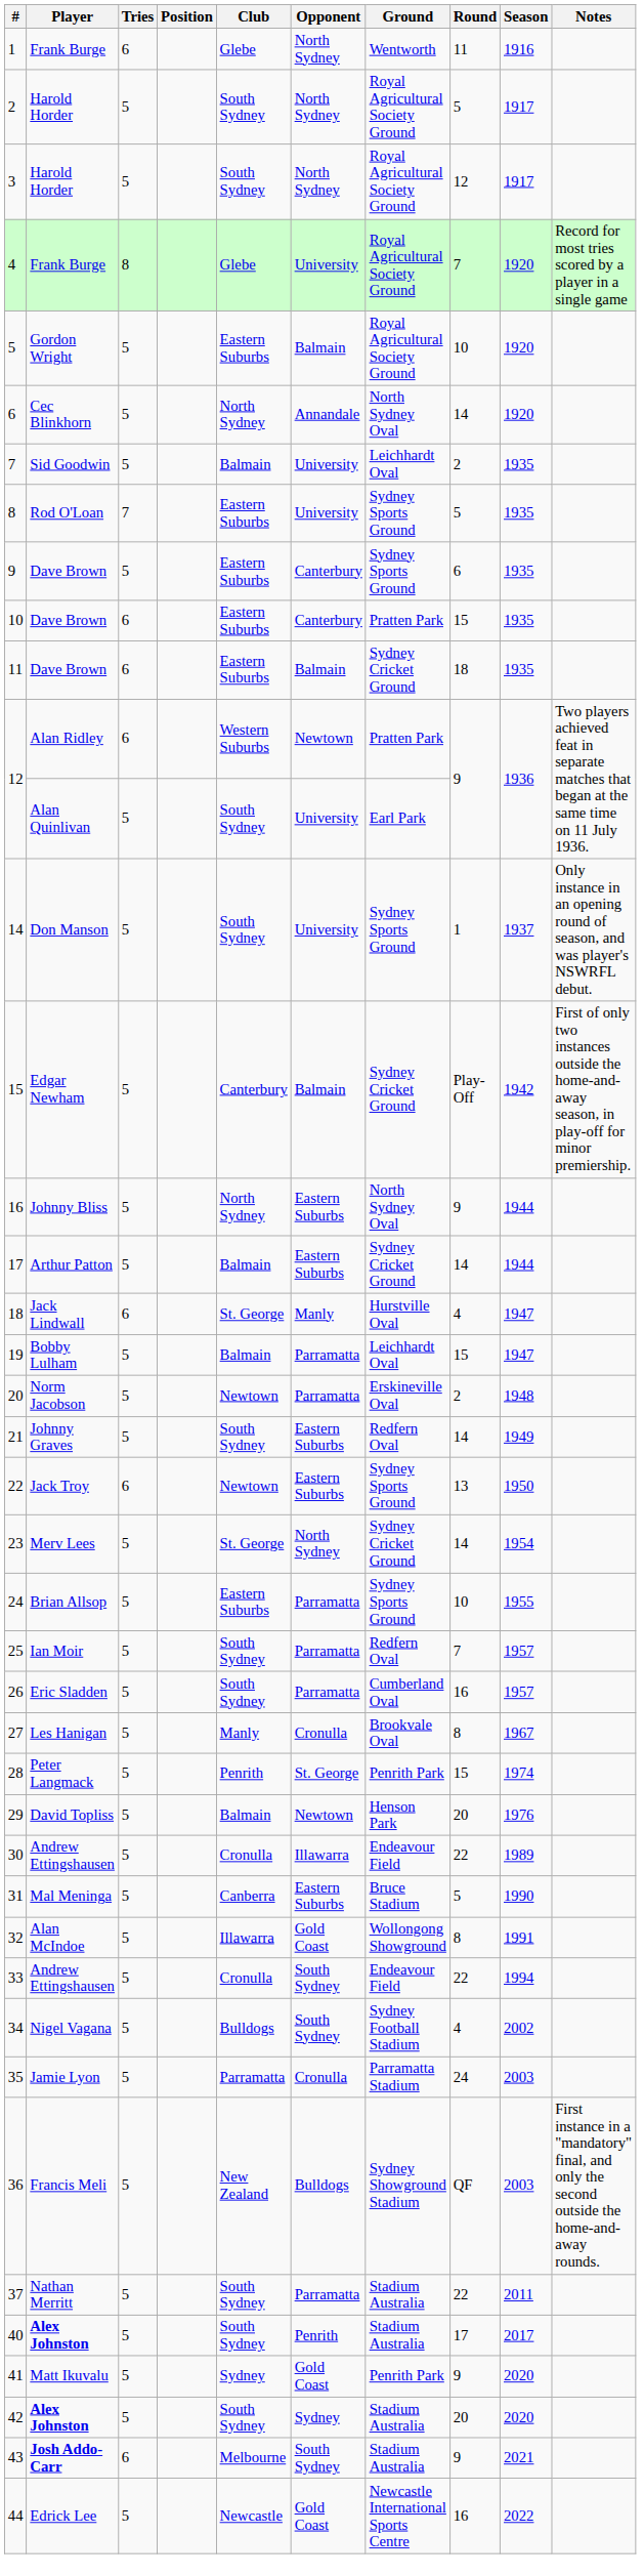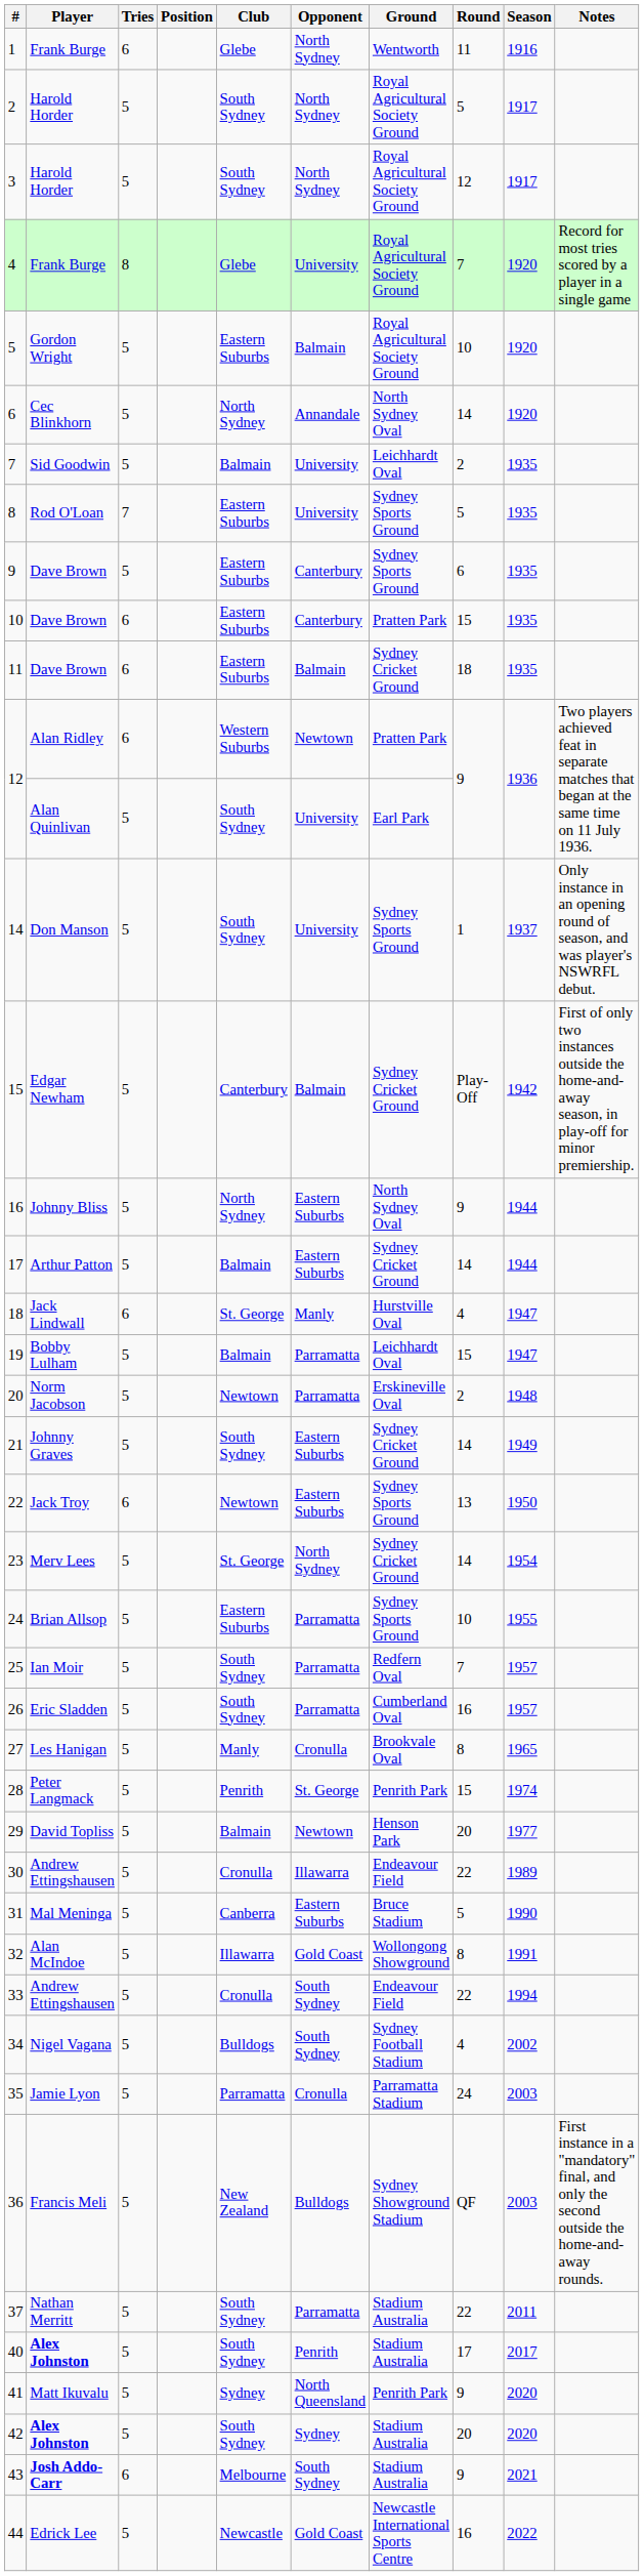 <table class="wikitable">
 <tr>
 <th>#</th>
 <th>Player</th>
 <th>Tries</th>
 <th>Position</th>
 <th>Club</th>
 <th>Opponent</th>
 <th>Ground</th>
 <th>Round</th>
 <th>Season</th>
 <th>Notes</th>
 </tr>
 <tr>
 <td>1</td>
 <td><a href='#'>Frank Burge</a></td>
 <td>6</td>
 <td></td>
 <td><a href='#'>Glebe</a></td>
 <td><a href='#'>North Sydney</a></td>
 <td><a href='#'>Wentworth</a></td>
 <td>11</td>
 <td><a href='#'>1916</a></td>
 <td></td>
 </tr>
 <tr>
 <td>2</td>
 <td><a href='#'>Harold Horder</a></td>
 <td>5</td>
 <td></td>
 <td><a href='#'>South Sydney</a></td>
 <td><a href='#'>North Sydney</a></td>
 <td><a href='#'>Royal Agricultural Society Ground</a></td>
 <td>5</td>
 <td><a href='#'>1917</a></td>
 <td></td>
 </tr>
 <tr>
 <td>3</td>
 <td><a href='#'>Harold Horder</a></td>
 <td>5</td>
 <td></td>
 <td><a href='#'>South Sydney</a></td>
 <td><a href='#'>North Sydney</a></td>
 <td><a href='#'>Royal Agricultural Society Ground</a></td>
 <td>12</td>
 <td><a href='#'>1917</a></td>
 <td></td>
 </tr>
 <tr style="background: #ccffcc;">
 <td>4</td>
 <td><a href='#'>Frank Burge</a></td>
 <td>8</td>
 <td></td>
 <td><a href='#'>Glebe</a></td>
 <td><a href='#'>University</a></td>
 <td><a href='#'>Royal Agricultural Society Ground</a></td>
 <td>7</td>
 <td><a href='#'>1920</a></td>
 <td>Record for most tries scored by a player in a single game</td>
 </tr>
 <tr>
 <td>5</td>
 <td><a href='#'>Gordon Wright</a></td>
 <td>5</td>
 <td></td>
 <td><a href='#'>Eastern Suburbs</a></td>
 <td><a href='#'>Balmain</a></td>
 <td><a href='#'>Royal Agricultural Society Ground</a></td>
 <td>10</td>
 <td><a href='#'>1920</a></td>
 <td></td>
 </tr>
 <tr>
 <td>6</td>
 <td><a href='#'>Cec Blinkhorn</a></td>
 <td>5</td>
 <td></td>
 <td><a href='#'>North Sydney</a></td>
 <td><a href='#'>Annandale</a></td>
 <td><a href='#'>North Sydney Oval</a></td>
 <td>14</td>
 <td><a href='#'>1920</a></td>
 <td></td>
 </tr>
 <tr>
 <td>7</td>
 <td><a href='#'>Sid Goodwin</a></td>
 <td>5</td>
 <td></td>
 <td><a href='#'>Balmain</a></td>
 <td><a href='#'>University</a></td>
 <td><a href='#'>Leichhardt Oval</a></td>
 <td>2</td>
 <td><a href='#'>1935</a></td>
 <td></td>
 </tr>
 <tr>
 <td>8</td>
 <td><a href='#'>Rod O'Loan</a></td>
 <td>7</td>
 <td></td>
 <td><a href='#'>Eastern Suburbs</a></td>
 <td><a href='#'>University</a></td>
 <td><a href='#'>Sydney Sports Ground</a></td>
 <td>5</td>
 <td><a href='#'>1935</a></td>
 <td></td>
 </tr>
 <tr>
 <td>9</td>
 <td><a href='#'>Dave Brown</a></td>
 <td>5</td>
 <td></td>
 <td><a href='#'>Eastern Suburbs</a></td>
 <td><a href='#'>Canterbury</a></td>
 <td><a href='#'>Sydney Sports Ground</a></td>
 <td>6</td>
 <td><a href='#'>1935</a></td>
 <td></td>
 </tr>
 <tr>
 <td>10</td>
 <td><a href='#'>Dave Brown</a></td>
 <td>6</td>
 <td></td>
 <td><a href='#'>Eastern Suburbs</a></td>
 <td><a href='#'>Canterbury</a></td>
 <td><a href='#'>Pratten Park</a></td>
 <td>15</td>
 <td><a href='#'>1935</a></td>
 <td></td>
 </tr>
 <tr>
 <td>11</td>
 <td><a href='#'>Dave Brown</a></td>
 <td>6</td>
 <td></td>
 <td><a href='#'>Eastern Suburbs</a></td>
 <td><a href='#'>Balmain</a></td>
 <td><a href='#'>Sydney Cricket Ground</a></td>
 <td>18</td>
 <td><a href='#'>1935</a></td>
 <td></td>
 </tr>
 <tr>
 <td rowspan="2">12</td>
 <td><a href='#'>Alan Ridley</a></td>
 <td>6</td>
 <td></td>
 <td><a href='#'>Western Suburbs</a></td>
 <td><a href='#'>Newtown</a></td>
 <td><a href='#'>Pratten Park</a></td>
 <td rowspan="2">9</td>
 <td rowspan="2"><a href='#'>1936</a></td>
 <td rowspan="2">Two players achieved feat in separate matches that began at the same time on 11 July 1936.</td>
 </tr>
 <tr>
 <td><a href='#'>Alan Quinlivan</a></td>
 <td>5</td>
 <td></td>
 <td><a href='#'>South Sydney</a></td>
 <td><a href='#'>University</a></td>
 <td><a href='#'>Earl Park</a></td>
 </tr>
 <tr>
 <td>14</td>
 <td><a href='#'>Don Manson</a></td>
 <td>5</td>
 <td></td>
 <td><a href='#'>South Sydney</a></td>
 <td><a href='#'>University</a></td>
 <td><a href='#'>Sydney Sports Ground</a></td>
 <td>1</td>
 <td><a href='#'>1937</a></td>
 <td>Only instance in an opening round of season, and was player's NSWRFL debut.</td>
 </tr>
 <tr>
 <td>15</td>
 <td><a href='#'>Edgar Newham</a></td>
 <td>5</td>
 <td></td>
 <td><a href='#'>Canterbury</a></td>
 <td><a href='#'>Balmain</a></td>
 <td><a href='#'>Sydney Cricket Ground</a></td>
 <td>Play-Off</td>
 <td><a href='#'>1942</a></td>
 <td>First of only two instances outside the home-and-away season, in play-off for minor premiership.</td>
 </tr>
 <tr>
 <td>16</td>
 <td><a href='#'>Johnny Bliss</a></td>
 <td>5</td>
 <td></td>
 <td><a href='#'>North Sydney</a></td>
 <td><a href='#'>Eastern Suburbs</a></td>
 <td><a href='#'>North Sydney Oval</a></td>
 <td>9</td>
 <td><a href='#'>1944</a></td>
 <td></td>
 </tr>
 <tr>
 <td>17</td>
 <td><a href='#'>Arthur Patton</a></td>
 <td>5</td>
 <td></td>
 <td><a href='#'>Balmain</a></td>
 <td><a href='#'>Eastern Suburbs</a></td>
 <td><a href='#'>Sydney Cricket Ground</a></td>
 <td>14</td>
 <td><a href='#'>1944</a></td>
 <td></td>
 </tr>
 <tr>
 <td>18</td>
 <td><a href='#'>Jack Lindwall</a></td>
 <td>6</td>
 <td></td>
 <td><a href='#'>St. George</a></td>
 <td><a href='#'>Manly</a></td>
 <td><a href='#'>Hurstville Oval</a></td>
 <td>4</td>
 <td><a href='#'>1947</a></td>
 <td></td>
 </tr>
 <tr>
 <td>19</td>
 <td><a href='#'>Bobby Lulham</a></td>
 <td>5</td>
 <td></td>
 <td><a href='#'>Balmain</a></td>
 <td><a href='#'>Parramatta</a></td>
 <td><a href='#'>Leichhardt Oval</a></td>
 <td>15</td>
 <td><a href='#'>1947</a></td>
 <td></td>
 </tr>
 <tr>
 <td>20</td>
 <td><a href='#'>Norm Jacobson</a></td>
 <td>5</td>
 <td></td>
 <td><a href='#'>Newtown</a></td>
 <td><a href='#'>Parramatta</a></td>
 <td><a href='#'>Erskineville Oval</a></td>
 <td>2</td>
 <td><a href='#'>1948</a></td>
 <td></td>
 </tr>
 <tr>
 <td>21</td>
 <td><a href='#'>Johnny Graves</a></td>
 <td>5</td>
 <td></td>
 <td><a href='#'>South Sydney</a></td>
 <td><a href='#'>Eastern Suburbs</a></td>
-<td><a href='#'>Redfern Oval</a></td>
+<td><a href='#'>Sydney Cricket Ground</a></td>
 <td>14</td>
 <td><a href='#'>1949</a></td>
 <td></td>
 </tr>
 <tr>
 <td>22</td>
 <td><a href='#'>Jack Troy</a></td>
 <td>6</td>
 <td></td>
 <td><a href='#'>Newtown</a></td>
 <td><a href='#'>Eastern Suburbs</a></td>
 <td><a href='#'>Sydney Sports Ground</a></td>
 <td>13</td>
 <td><a href='#'>1950</a></td>
 <td></td>
 </tr>
 <tr>
 <td>23</td>
 <td><a href='#'>Merv Lees</a></td>
 <td>5</td>
 <td></td>
 <td><a href='#'>St. George</a></td>
 <td><a href='#'>North Sydney</a></td>
 <td><a href='#'>Sydney Cricket Ground</a></td>
 <td>14</td>
 <td><a href='#'>1954</a></td>
 <td></td>
 </tr>
 <tr>
 <td>24</td>
 <td><a href='#'>Brian Allsop</a></td>
 <td>5</td>
 <td></td>
 <td><a href='#'>Eastern Suburbs</a></td>
 <td><a href='#'>Parramatta</a></td>
 <td><a href='#'>Sydney Sports Ground</a></td>
 <td>10</td>
 <td><a href='#'>1955</a></td>
 <td></td>
 </tr>
 <tr>
 <td>25</td>
 <td><a href='#'>Ian Moir</a></td>
 <td>5</td>
 <td></td>
 <td><a href='#'>South Sydney</a></td>
 <td><a href='#'>Parramatta</a></td>
 <td><a href='#'>Redfern Oval</a></td>
 <td>7</td>
 <td><a href='#'>1957</a></td>
 <td></td>
 </tr>
 <tr>
 <td>26</td>
 <td><a href='#'>Eric Sladden</a></td>
 <td>5</td>
 <td></td>
 <td><a href='#'>South Sydney</a></td>
 <td><a href='#'>Parramatta</a></td>
 <td><a href='#'>Cumberland Oval</a></td>
 <td>16</td>
 <td><a href='#'>1957</a></td>
 <td></td>
 </tr>
 <tr>
 <td>27</td>
 <td><a href='#'>Les Hanigan</a></td>
 <td>5</td>
 <td></td>
 <td><a href='#'>Manly</a></td>
 <td><a href='#'>Cronulla</a></td>
 <td><a href='#'>Brookvale Oval</a></td>
 <td>8</td>
-<td><a href='#'>1967</a></td>
+<td><a href='#'>1965</a></td>
 <td></td>
 </tr>
 <tr>
 <td>28</td>
 <td><a href='#'>Peter Langmack</a></td>
 <td>5</td>
 <td></td>
 <td><a href='#'>Penrith</a></td>
 <td><a href='#'>St. George</a></td>
 <td><a href='#'>Penrith Park</a></td>
 <td>15</td>
 <td><a href='#'>1974</a></td>
 <td></td>
 </tr>
 <tr>
 <td>29</td>
 <td><a href='#'>David Topliss</a></td>
 <td>5</td>
 <td></td>
 <td><a href='#'>Balmain</a></td>
 <td><a href='#'>Newtown</a></td>
 <td><a href='#'>Henson Park</a></td>
 <td>20</td>
-<td><a href='#'>1976</a></td>
+<td><a href='#'>1977</a></td>
 <td></td>
 </tr>
 <tr>
 <td>30</td>
 <td><a href='#'>Andrew Ettingshausen</a></td>
 <td>5</td>
 <td></td>
 <td><a href='#'>Cronulla</a></td>
 <td><a href='#'>Illawarra</a></td>
 <td><a href='#'>Endeavour Field</a></td>
 <td>22</td>
 <td><a href='#'>1989</a></td>
 <td></td>
 </tr>
 <tr>
 <td>31</td>
 <td><a href='#'>Mal Meninga</a></td>
 <td>5</td>
 <td></td>
 <td><a href='#'>Canberra</a></td>
 <td><a href='#'>Eastern Suburbs</a></td>
 <td><a href='#'>Bruce Stadium</a></td>
 <td>5</td>
 <td><a href='#'>1990</a></td>
 <td></td>
 </tr>
 <tr>
 <td>32</td>
 <td><a href='#'>Alan McIndoe</a></td>
 <td>5</td>
 <td></td>
 <td><a href='#'>Illawarra</a></td>
 <td><a href='#'>Gold Coast</a></td>
 <td><a href='#'>Wollongong Showground</a></td>
 <td>8</td>
 <td><a href='#'>1991</a></td>
 <td></td>
 </tr>
 <tr>
 <td>33</td>
 <td><a href='#'>Andrew Ettingshausen</a></td>
 <td>5</td>
 <td></td>
 <td><a href='#'>Cronulla</a></td>
 <td><a href='#'>South Sydney</a></td>
 <td><a href='#'>Endeavour Field</a></td>
 <td>22</td>
 <td><a href='#'>1994</a></td>
 <td></td>
 </tr>
 <tr>
 <td>34</td>
 <td><a href='#'>Nigel Vagana</a></td>
 <td>5</td>
 <td></td>
 <td><a href='#'>Bulldogs</a></td>
 <td><a href='#'>South Sydney</a></td>
 <td><a href='#'>Sydney Football Stadium</a></td>
 <td>4</td>
 <td><a href='#'>2002</a></td>
 <td></td>
 </tr>
 <tr>
 <td>35</td>
 <td><a href='#'>Jamie Lyon</a></td>
 <td>5</td>
 <td></td>
 <td><a href='#'>Parramatta</a></td>
 <td><a href='#'>Cronulla</a></td>
 <td><a href='#'>Parramatta Stadium</a></td>
 <td>24</td>
 <td><a href='#'>2003</a></td>
 <td></td>
 </tr>
 <tr>
 <td>36</td>
 <td><a href='#'>Francis Meli</a></td>
 <td>5</td>
 <td></td>
 <td><a href='#'>New Zealand</a></td>
 <td><a href='#'>Bulldogs</a></td>
 <td><a href='#'>Sydney Showground Stadium</a></td>
 <td>QF</td>
 <td><a href='#'>2003</a></td>
 <td>First instance in a "mandatory" final, and only the second outside the home-and-away rounds.</td>
 </tr>
 <tr>
 <td>37</td>
 <td><a href='#'>Nathan Merritt</a></td>
 <td>5</td>
 <td></td>
 <td><a href='#'>South Sydney</a></td>
 <td><a href='#'>Parramatta</a></td>
 <td><a href='#'>Stadium Australia</a></td>
 <td>22</td>
 <td><a href='#'>2011</a></td>
 <td></td>
 </tr>
 <tr>
 <td>40</td>
 <td><strong><a href='#'>Alex Johnston</a></strong></td>
 <td>5</td>
 <td></td>
 <td><a href='#'>South Sydney</a></td>
 <td><a href='#'>Penrith</a></td>
 <td><a href='#'>Stadium Australia</a></td>
 <td>17</td>
 <td><a href='#'>2017</a></td>
 <td></td>
 </tr>
 <tr>
 <td>41</td>
 <td><a href='#'>Matt Ikuvalu</a></td>
 <td>5</td>
 <td></td>
 <td><a href='#'>Sydney</a></td>
-<td><a href='#'>Gold Coast</a></td>
+<td><a href='#'>North Queensland</a></td>
 <td><a href='#'>Penrith Park</a></td>
 <td>9</td>
 <td><a href='#'>2020</a></td>
 <td></td>
 </tr>
 <tr>
 <td>42</td>
 <td><strong><a href='#'>Alex Johnston</a></strong></td>
 <td>5</td>
 <td></td>
 <td><a href='#'>South Sydney</a></td>
 <td><a href='#'>Sydney</a></td>
 <td><a href='#'>Stadium Australia</a></td>
 <td>20</td>
 <td><a href='#'>2020</a></td>
 <td></td>
 </tr>
 <tr>
 <td>43</td>
 <td><strong><a href='#'>Josh Addo-Carr</a></strong></td>
 <td>6</td>
 <td></td>
 <td><a href='#'>Melbourne</a></td>
 <td><a href='#'>South Sydney</a></td>
 <td><a href='#'>Stadium Australia</a></td>
 <td>9</td>
 <td><a href='#'>2021</a></td>
 <td></td>
 </tr>
 <tr>
 <td>44</td>
 <td><a href='#'>Edrick Lee</a></td>
 <td>5</td>
 <td></td>
 <td><a href='#'>Newcastle</a></td>
 <td><a href='#'>Gold Coast</a></td>
 <td><a href='#'>Newcastle International Sports Centre</a></td>
 <td>16</td>
 <td><a href='#'>2022</a></td>
 <td></td>
 </tr>
 </table>
